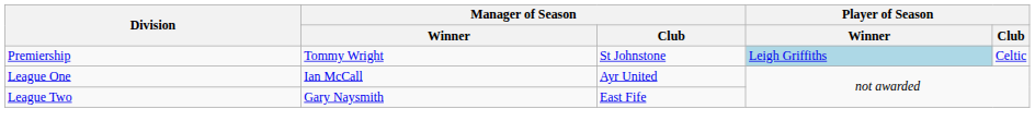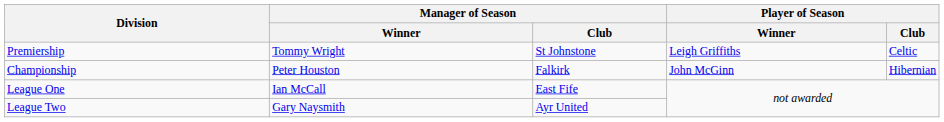 <table class="wikitable" style="text-align: left; width:100%;">
 <tr>
 <th rowspan="2" style="width:30%;">Division</th>
 <th colspan="2">Manager of Season</th>
 <th colspan="2">Player of Season</th>
 </tr>
 <tr>
 <th style="width:30%;">Winner</th>
 <th style="width:15%;">Club</th>
 <th style="width:30%;">Winner</th>
 <th style="width:15%;">Club</th>
 </tr>
 <tr>
 <td><a href='#'>Premiership</a></td>
 <td><a href='#'>Tommy Wright</a></td>
 <td><a href='#'>St Johnstone</a></td>
-<td style="background: lightblue;"><a href='#'>Leigh Griffiths</a></td>
+<td><a href='#'>Leigh Griffiths</a></td>
 <td><a href='#'>Celtic</a></td>
+</tr>
+<tr>
+<td><a href='#'>Championship</a></td>
+<td><a href='#'>Peter Houston</a></td>
+<td><a href='#'>Falkirk</a></td>
+<td><a href='#'>John McGinn</a></td>
+<td><a href='#'>Hibernian</a></td>
 </tr>
 <tr>
 <td><a href='#'>League One</a></td>
 <td><a href='#'>Ian McCall</a></td>
-<td><a href='#'>Ayr United</a></td>
+<td><a href='#'>East Fife</a></td>
 <td rowspan = "2" colspan = "2" style="text-align: center;"><em>not awarded</em></td>
 </tr>
 <tr>
 <td><a href='#'>League Two</a></td>
 <td><a href='#'>Gary Naysmith</a></td>
-<td><a href='#'>East Fife</a></td>
+<td><a href='#'>Ayr United</a></td>
 </tr>
 </table>
